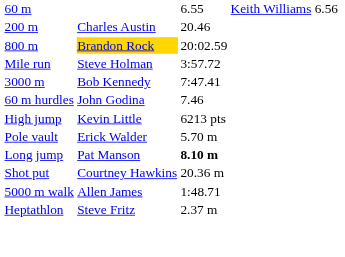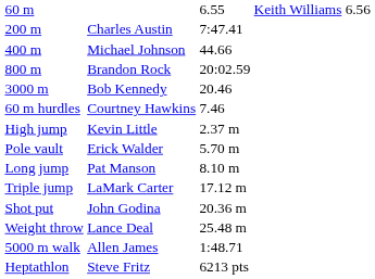 <table>
 <tr>
 <td><a href='#'>60 m</a></td>
 <td></td>
 <td>6.55</td>
 <td><a href='#'>Keith Williams</a></td>
 <td>6.56</td>
 <td></td>
 <td></td>
 </tr>
 <tr>
 <td><a href='#'>200 m</a></td>
 <td><a href='#'>Charles Austin</a></td>
-<td>20.46</td>
+<td>7:47.41</td>
+<td></td>
+<td></td>
+<td></td>
+<td></td>
+</tr>
+<tr>
+<td><a href='#'>400 m</a></td>
+<td><a href='#'>Michael Johnson</a></td>
+<td>44.66</td>
 <td></td>
 <td></td>
 <td></td>
 <td></td>
 </tr>
 <tr>
 <td><a href='#'>800 m</a></td>
-<td style="background: gold;"><a href='#'>Brandon Rock</a></td>
+<td><a href='#'>Brandon Rock</a></td>
 <td>20:02.59</td>
-<td></td>
-<td></td>
-<td></td>
-<td></td>
-</tr>
-<tr>
-<td><a href='#'>Mile run</a></td>
-<td><a href='#'>Steve Holman</a></td>
-<td>3:57.72</td>
 <td></td>
 <td></td>
 <td></td>
 <td></td>
 </tr>
 <tr>
 <td><a href='#'>3000 m</a></td>
 <td><a href='#'>Bob Kennedy</a></td>
-<td>7:47.41</td>
+<td>20.46</td>
 <td></td>
 <td></td>
 <td></td>
 <td></td>
 </tr>
 <tr>
 <td><a href='#'>60 m hurdles</a></td>
-<td><a href='#'>John Godina</a></td>
+<td><a href='#'>Courtney Hawkins</a></td>
 <td>7.46</td>
 <td></td>
 <td></td>
 <td></td>
 <td></td>
 </tr>
 <tr>
 <td><a href='#'>High jump</a></td>
 <td><a href='#'>Kevin Little</a></td>
-<td>6213 pts</td>
+<td>2.37 m</td>
 <td></td>
 <td></td>
 <td></td>
 <td></td>
 </tr>
 <tr>
 <td><a href='#'>Pole vault</a></td>
 <td><a href='#'>Erick Walder</a></td>
 <td>5.70 m</td>
 <td></td>
 <td></td>
 <td></td>
 <td></td>
 </tr>
 <tr>
 <td><a href='#'>Long jump</a></td>
 <td><a href='#'>Pat Manson</a></td>
-<td><strong>8.10 m</strong></td>
+<td>8.10 m</td>
+<td></td>
+<td></td>
+<td></td>
+<td></td>
+</tr>
+<tr>
+<td><a href='#'>Triple jump</a></td>
+<td><a href='#'>LaMark Carter</a></td>
+<td>17.12 m</td>
 <td></td>
 <td></td>
 <td></td>
 <td></td>
 </tr>
 <tr>
 <td><a href='#'>Shot put</a></td>
-<td><a href='#'>Courtney Hawkins</a></td>
+<td><a href='#'>John Godina</a></td>
 <td>20.36 m</td>
+<td></td>
+<td></td>
+<td></td>
+<td></td>
+</tr>
+<tr>
+<td><a href='#'>Weight throw</a></td>
+<td><a href='#'>Lance Deal</a></td>
+<td>25.48 m</td>
 <td></td>
 <td></td>
 <td></td>
 <td></td>
 </tr>
 <tr>
 <td><a href='#'>5000 m walk</a></td>
 <td><a href='#'>Allen James</a></td>
 <td>1:48.71</td>
 <td></td>
 <td></td>
 <td></td>
 <td></td>
 </tr>
 <tr>
 <td><a href='#'>Heptathlon</a></td>
 <td><a href='#'>Steve Fritz</a></td>
-<td>2.37 m</td>
+<td>6213 pts</td>
 <td></td>
 <td></td>
 <td></td>
 <td></td>
 </tr>
 </table>
